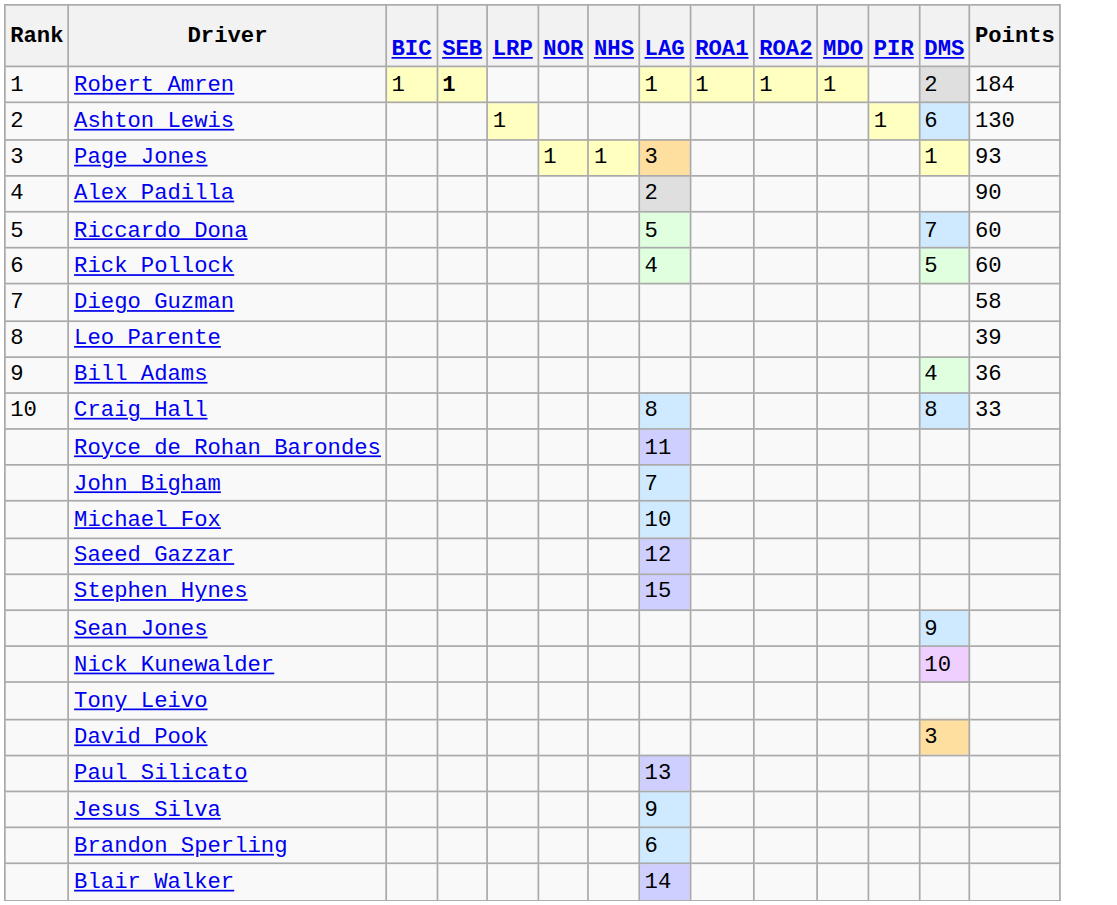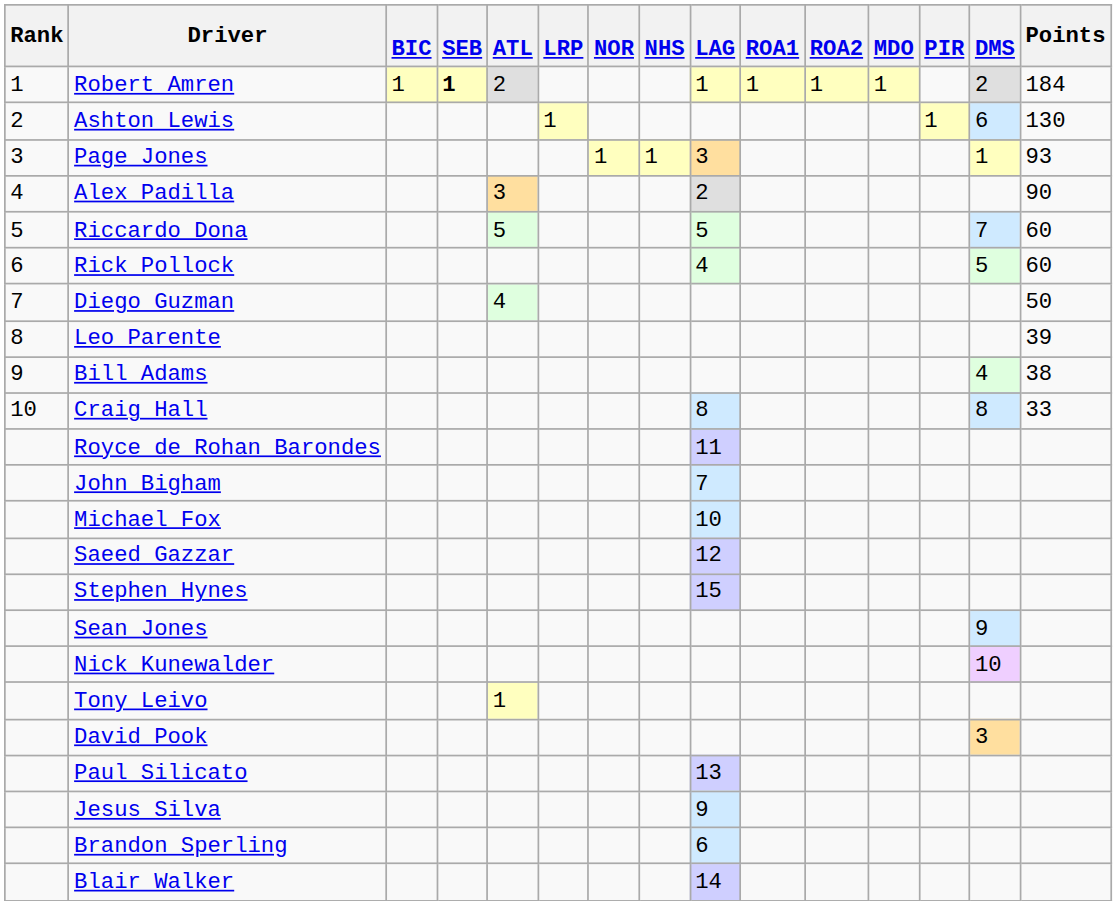 <table class="wikitable">
 <tr>
 <th>Rank</th>
 <th>Driver</th>
 <th> <br> <a href='#'>BIC</a></th>
 <th> <br>  <a href='#'>SEB</a></th>
+<th> <br> <a href='#'>ATL</a></th>
 <th> <br> <a href='#'>LRP</a></th>
 <th> <br> <a href='#'>NOR</a></th>
 <th> <br> <a href='#'>NHS</a></th>
 <th> <br> <a href='#'>LAG</a></th>
 <th> <br> <a href='#'>ROA1</a></th>
 <th> <br> <a href='#'>ROA2</a></th>
 <th> <br> <a href='#'>MDO</a></th>
 <th> <br> <a href='#'>PIR</a></th>
 <th> <br> <a href='#'>DMS</a></th>
 <th>Points</th>
 </tr>
 <tr>
 <td>1</td>
 <td> <a href='#'>Robert Amren</a></td>
 <td style="background:#FFFFBF;">1</td>
 <td style="background:#FFFFBF;"><strong>1</strong></td>
+<td style="background:#DFDFDF;">2</td>
 <td></td>
 <td></td>
 <td></td>
 <td style="background:#FFFFBF;">1</td>
 <td style="background:#FFFFBF;">1</td>
 <td style="background:#FFFFBF;">1</td>
 <td style="background:#FFFFBF;">1</td>
 <td></td>
 <td style="background:#DFDFDF;">2</td>
 <td>184</td>
 </tr>
 <tr>
 <td>2</td>
 <td> <a href='#'>Ashton Lewis</a></td>
+<td></td>
 <td></td>
 <td></td>
 <td style="background:#FFFFBF;">1</td>
 <td></td>
 <td></td>
 <td></td>
 <td></td>
 <td></td>
 <td></td>
 <td style="background:#FFFFBF;">1</td>
 <td style="background:#CFEAFF;">6</td>
 <td>130</td>
 </tr>
 <tr>
 <td>3</td>
 <td> <a href='#'>Page Jones</a></td>
 <td></td>
 <td></td>
 <td></td>
+<td></td>
 <td style="background:#FFFFBF;">1</td>
 <td style="background:#FFFFBF;">1</td>
 <td style="background:#FFDF9F;">3</td>
 <td></td>
 <td></td>
 <td></td>
 <td></td>
 <td style="background:#FFFFBF;">1</td>
 <td>93</td>
 </tr>
 <tr>
 <td>4</td>
 <td> <a href='#'>Alex Padilla</a></td>
 <td></td>
 <td></td>
+<td style="background:#FFDF9F;">3</td>
 <td></td>
 <td></td>
 <td></td>
 <td style="background:#DFDFDF;">2</td>
 <td></td>
 <td></td>
 <td></td>
 <td></td>
 <td></td>
 <td>90</td>
 </tr>
 <tr>
 <td>5</td>
 <td> <a href='#'>Riccardo Dona</a></td>
 <td></td>
 <td></td>
+<td style="background:#DFFFDF;">5</td>
 <td></td>
 <td></td>
 <td></td>
 <td style="background:#DFFFDF;">5</td>
 <td></td>
 <td></td>
 <td></td>
 <td></td>
 <td style="background:#CFEAFF;">7</td>
 <td>60</td>
 </tr>
 <tr>
 <td>6</td>
 <td> <a href='#'>Rick Pollock</a></td>
 <td></td>
 <td></td>
 <td></td>
 <td></td>
 <td></td>
+<td></td>
 <td style="background:#DFFFDF;">4</td>
 <td></td>
 <td></td>
 <td></td>
 <td></td>
 <td style="background:#DFFFDF;">5</td>
 <td>60</td>
 </tr>
 <tr>
 <td>7</td>
 <td> <a href='#'>Diego Guzman</a></td>
 <td></td>
 <td></td>
+<td style="background:#DFFFDF;">4</td>
 <td></td>
 <td></td>
 <td></td>
 <td></td>
 <td></td>
 <td></td>
 <td></td>
 <td></td>
 <td></td>
-<td>58</td>
+<td>50</td>
 </tr>
 <tr>
 <td>8</td>
 <td> <a href='#'>Leo Parente</a></td>
+<td></td>
 <td></td>
 <td></td>
 <td></td>
 <td></td>
 <td></td>
 <td></td>
 <td></td>
 <td></td>
 <td></td>
 <td></td>
 <td></td>
 <td>39</td>
 </tr>
 <tr>
 <td>9</td>
 <td> <a href='#'>Bill Adams</a></td>
 <td></td>
 <td></td>
 <td></td>
 <td></td>
 <td></td>
 <td></td>
 <td></td>
 <td></td>
 <td></td>
 <td></td>
+<td></td>
 <td style="background:#DFFFDF;">4</td>
-<td>36</td>
+<td>38</td>
 </tr>
 <tr>
 <td>10</td>
 <td> <a href='#'>Craig Hall</a></td>
+<td></td>
 <td></td>
 <td></td>
 <td></td>
 <td></td>
 <td></td>
 <td style="background:#CFEAFF;">8</td>
 <td></td>
 <td></td>
 <td></td>
 <td></td>
 <td style="background:#CFEAFF;">8</td>
 <td>33</td>
 </tr>
 <tr>
 <td></td>
 <td> <a href='#'>Royce de Rohan Barondes</a></td>
 <td></td>
 <td></td>
 <td></td>
 <td></td>
 <td></td>
+<td></td>
 <td style="background:#CFCFFF;">11</td>
 <td></td>
 <td></td>
 <td></td>
 <td></td>
 <td></td>
 <td></td>
 </tr>
 <tr>
 <td></td>
 <td> <a href='#'>John Bigham</a></td>
+<td></td>
 <td></td>
 <td></td>
 <td></td>
 <td></td>
 <td></td>
 <td style="background:#CFEAFF;">7</td>
 <td></td>
 <td></td>
 <td></td>
 <td></td>
 <td></td>
 <td></td>
 </tr>
 <tr>
 <td></td>
 <td> <a href='#'>Michael Fox</a></td>
 <td></td>
 <td></td>
 <td></td>
 <td></td>
 <td></td>
+<td></td>
 <td style="background:#CFEAFF;">10</td>
 <td></td>
 <td></td>
 <td></td>
 <td></td>
 <td></td>
 <td></td>
 </tr>
 <tr>
 <td></td>
 <td> <a href='#'>Saeed Gazzar</a></td>
 <td></td>
 <td></td>
 <td></td>
 <td></td>
 <td></td>
+<td></td>
 <td style="background:#CFCFFF;">12</td>
 <td></td>
 <td></td>
 <td></td>
 <td></td>
 <td></td>
 <td></td>
 </tr>
 <tr>
 <td></td>
 <td> <a href='#'>Stephen Hynes</a></td>
+<td></td>
 <td></td>
 <td></td>
 <td></td>
 <td></td>
 <td></td>
 <td style="background:#CFCFFF;">15</td>
 <td></td>
 <td></td>
 <td></td>
 <td></td>
 <td></td>
 <td></td>
 </tr>
 <tr>
 <td></td>
 <td> <a href='#'>Sean Jones</a></td>
 <td></td>
 <td></td>
 <td></td>
 <td></td>
 <td></td>
 <td></td>
 <td></td>
 <td></td>
 <td></td>
 <td></td>
+<td></td>
 <td style="background:#CFEAFF;">9</td>
 <td></td>
 </tr>
 <tr>
 <td></td>
 <td> <a href='#'>Nick Kunewalder</a></td>
+<td></td>
 <td></td>
 <td></td>
 <td></td>
 <td></td>
 <td></td>
 <td></td>
 <td></td>
 <td></td>
 <td></td>
 <td></td>
 <td style="background:#EFCFFF;">10</td>
 <td></td>
 </tr>
 <tr>
 <td></td>
 <td> <a href='#'>Tony Leivo</a></td>
 <td></td>
 <td></td>
+<td style="background:#FFFFBF;">1</td>
 <td></td>
 <td></td>
 <td></td>
 <td></td>
 <td></td>
 <td></td>
 <td></td>
 <td></td>
 <td></td>
 <td></td>
 </tr>
 <tr>
 <td></td>
 <td> <a href='#'>David Pook</a></td>
 <td></td>
 <td></td>
 <td></td>
 <td></td>
 <td></td>
 <td></td>
 <td></td>
 <td></td>
 <td></td>
 <td></td>
+<td></td>
 <td style="background:#FFDF9F;">3</td>
 <td></td>
 </tr>
 <tr>
 <td></td>
 <td> <a href='#'>Paul Silicato</a></td>
+<td></td>
 <td></td>
 <td></td>
 <td></td>
 <td></td>
 <td></td>
 <td style="background:#CFCFFF;">13</td>
 <td></td>
 <td></td>
 <td></td>
 <td></td>
 <td></td>
 <td></td>
 </tr>
 <tr>
 <td></td>
 <td> <a href='#'>Jesus Silva</a></td>
 <td></td>
 <td></td>
 <td></td>
 <td></td>
 <td></td>
+<td></td>
 <td style="background:#CFEAFF;">9</td>
 <td></td>
 <td></td>
 <td></td>
 <td></td>
 <td></td>
 <td></td>
 </tr>
 <tr>
 <td></td>
 <td> <a href='#'>Brandon Sperling</a></td>
+<td></td>
 <td></td>
 <td></td>
 <td></td>
 <td></td>
 <td></td>
 <td style="background:#CFEAFF;">6</td>
 <td></td>
 <td></td>
 <td></td>
 <td></td>
 <td></td>
 <td></td>
 </tr>
 <tr>
 <td></td>
 <td> <a href='#'>Blair Walker</a></td>
 <td></td>
 <td></td>
 <td></td>
 <td></td>
 <td></td>
+<td></td>
 <td style="background:#CFCFFF;">14</td>
 <td></td>
 <td></td>
 <td></td>
 <td></td>
 <td></td>
 <td></td>
 </tr>
 </table>
